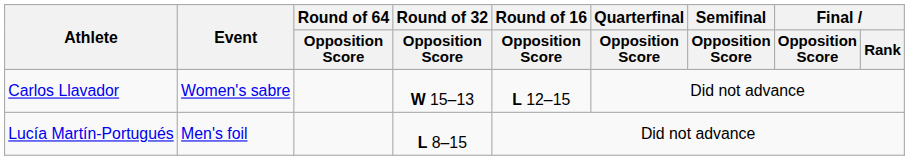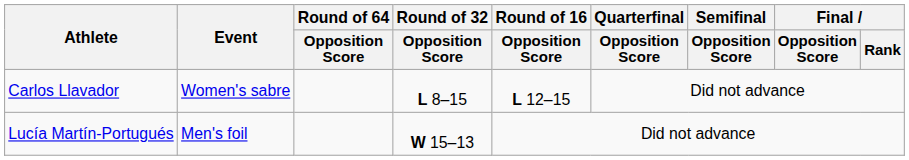 <table class="wikitable" style="font-size:90%">
 <tr>
 <th rowspan="2">Athlete</th>
 <th rowspan="2">Event</th>
 <th>Round of 64</th>
 <th>Round of 32</th>
 <th>Round of 16</th>
 <th>Quarterfinal</th>
 <th>Semifinal</th>
 <th colspan=2>Final / </th>
 </tr>
 <tr style="font-size:95%">
 <th>Opposition <br> Score</th>
 <th>Opposition <br> Score</th>
 <th>Opposition <br> Score</th>
 <th>Opposition <br> Score</th>
 <th>Opposition <br> Score</th>
 <th>Opposition <br> Score</th>
 <th>Rank</th>
 </tr>
 <tr align=center>
 <td align=left><a href='#'>Carlos Llavador</a></td>
 <td align=left><a href='#'>Women's sabre</a></td>
 <td></td>
-<td><br><strong>W</strong> 15–13</td>
+<td><br><strong>L</strong> 8–15</td>
 <td><br><strong>L</strong> 12–15</td>
 <td colspan=4>Did not advance</td>
 </tr>
 <tr align=center>
 <td align=left><a href='#'>Lucía Martín-Portugués</a></td>
 <td align=left><a href='#'>Men's foil</a></td>
 <td></td>
-<td><br><strong>L</strong> 8–15</td>
+<td><br><strong>W</strong> 15–13</td>
 <td colspan=5>Did not advance</td>
 </tr>
 </table>
